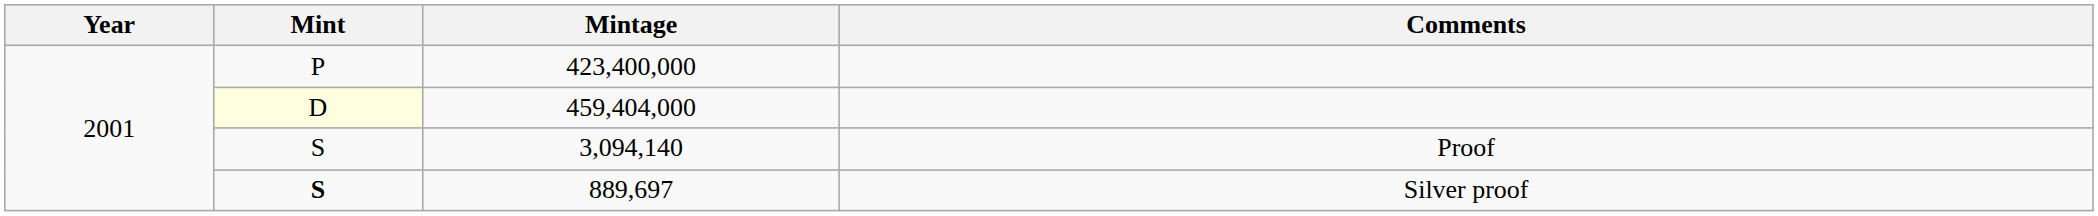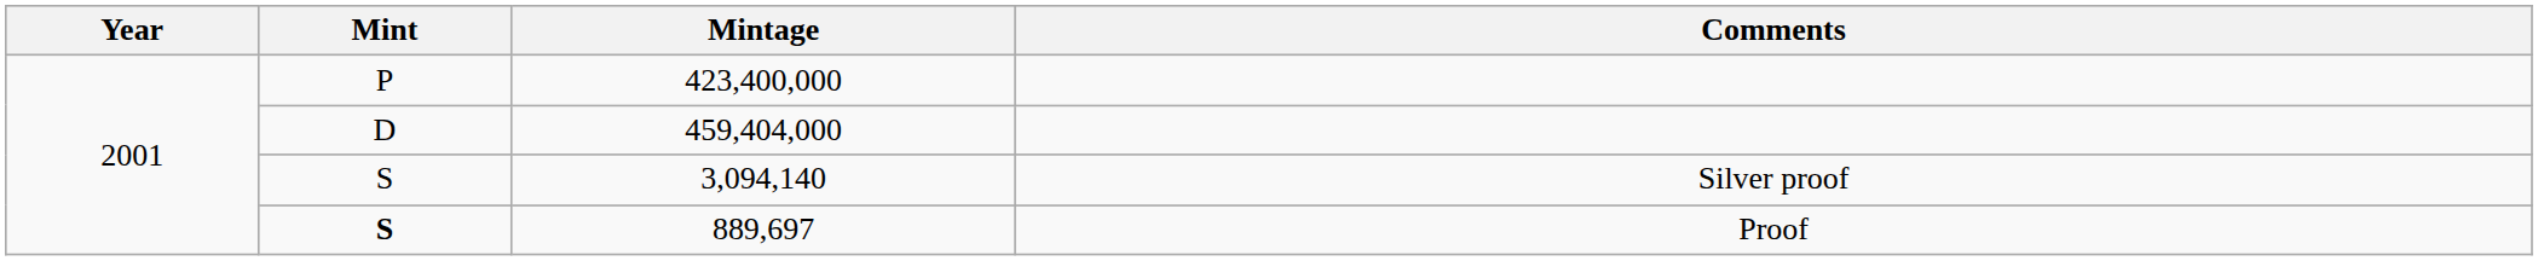 <table class="wikitable sortable" style="min-width:65%; text-align:center;">
 <tr>
 <th width="10%">Year</th>
 <th width="10%">Mint</th>
 <th width="20%">Mintage</th>
 <th width="60%">Comments</th>
 </tr>
 <tr>
 <td rowspan="4">2001</td>
 <td>P</td>
 <td>423,400,000</td>
 <td></td>
 </tr>
 <tr>
-<td style="background: lightyellow;">D</td>
+<td>D</td>
 <td>459,404,000</td>
 <td></td>
 </tr>
 <tr>
 <td>S</td>
 <td>3,094,140</td>
-<td>Proof</td>
+<td>Silver proof</td>
 </tr>
 <tr>
 <td><strong>S</strong></td>
 <td>889,697</td>
-<td>Silver proof</td>
+<td>Proof</td>
 </tr>
 </table>
